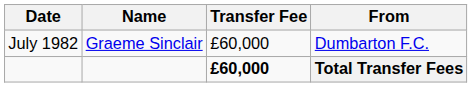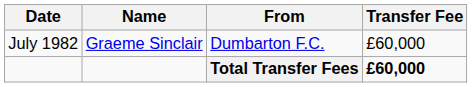 <table class="wikitable sortable">
 <tr>
 <th>Date</th>
 <th>Name</th>
+<th>From</th>
 <th>Transfer Fee</th>
-<th>From</th>
 </tr>
 <tr>
 <td>July 1982</td>
 <td><a href='#'>Graeme Sinclair</a></td>
+<td><a href='#'>Dumbarton F.C.</a></td>
 <td>£60,000</td>
-<td><a href='#'>Dumbarton F.C.</a></td>
 </tr>
 <tr>
 <td></td>
 <td></td>
+<th>Total Transfer Fees</th>
 <td><strong>£60,000</strong></td>
-<th>Total Transfer Fees</th>
 </tr>
 </table>
